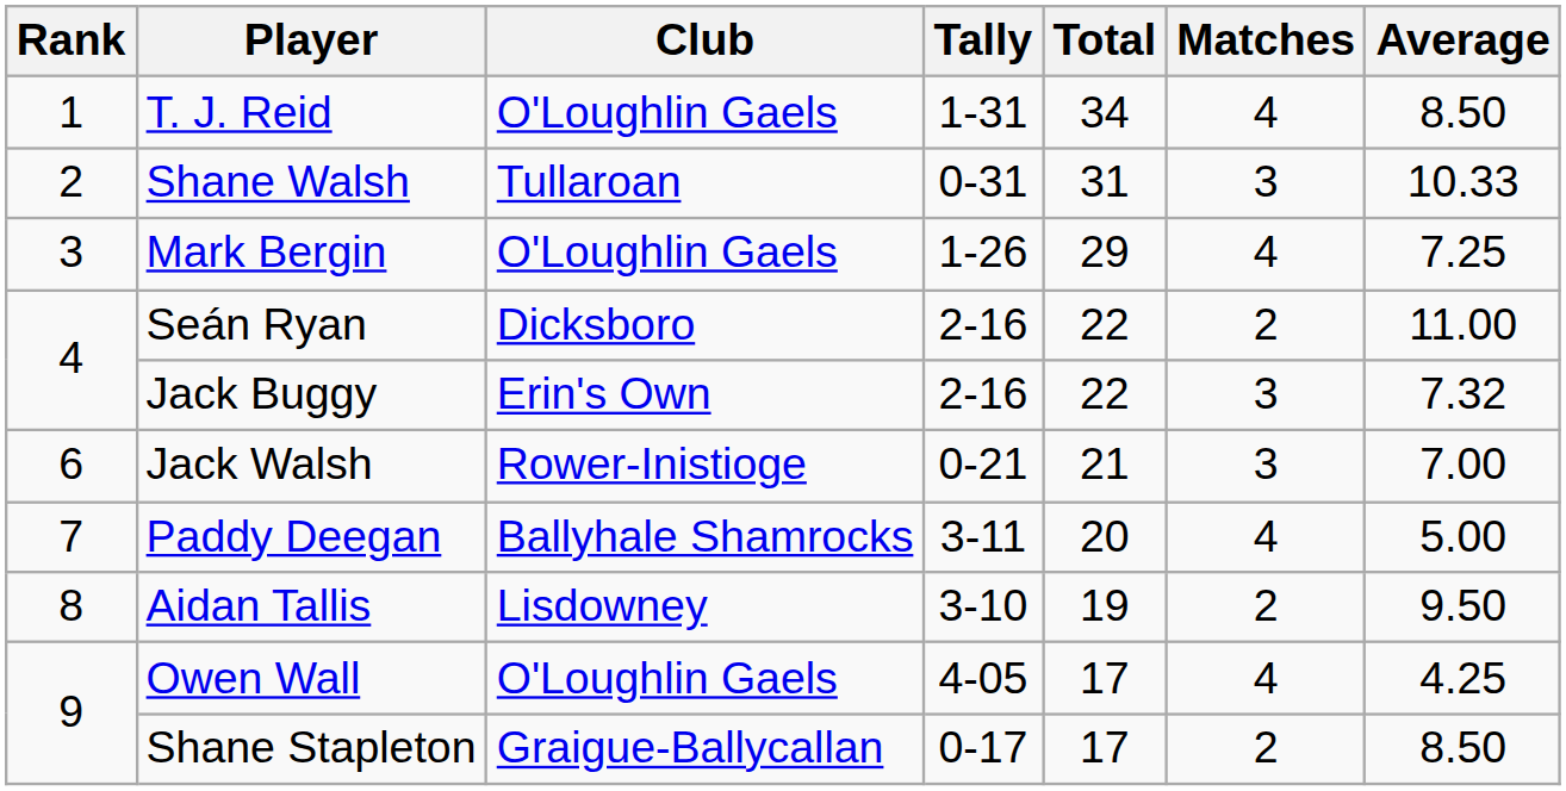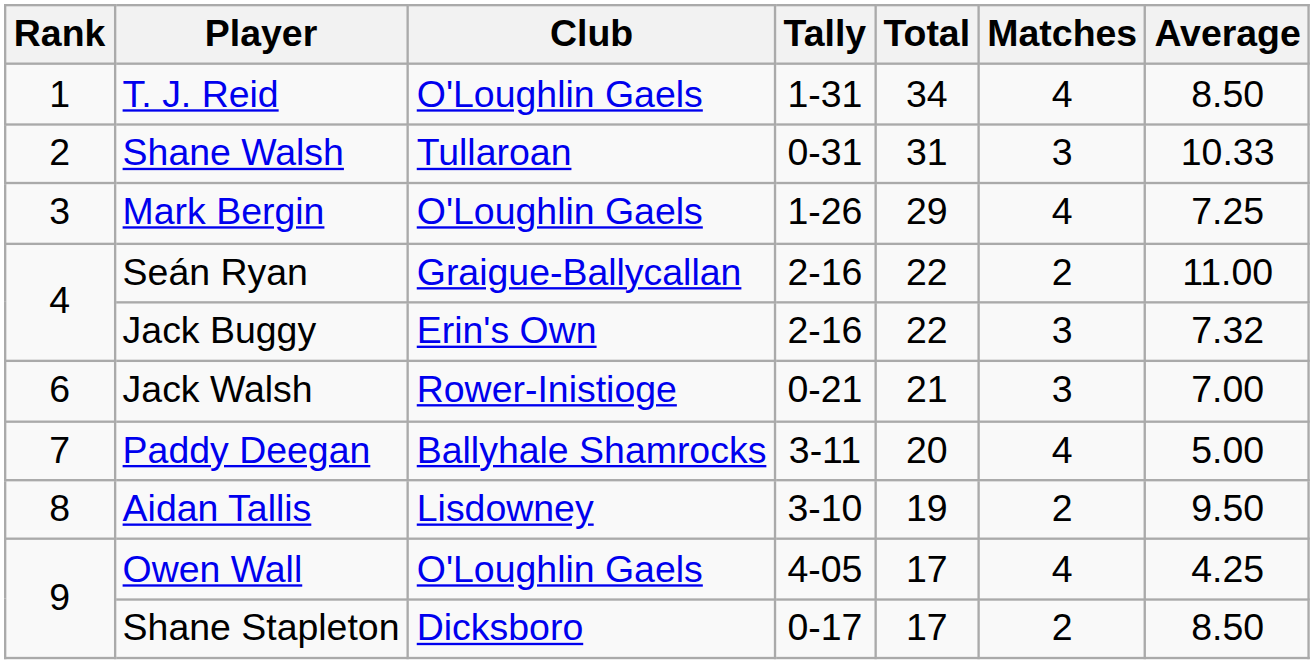 <table class="wikitable">
 <tr>
 <th>Rank</th>
 <th>Player</th>
 <th>Club</th>
 <th>Tally</th>
 <th>Total</th>
 <th>Matches</th>
 <th>Average</th>
 </tr>
 <tr>
 <td rowspan="1" style="text-align:center;">1</td>
 <td><a href='#'>T. J. Reid</a></td>
 <td><a href='#'>O'Loughlin Gaels</a></td>
 <td align=center>1-31</td>
 <td align=center>34</td>
 <td align=center>4</td>
 <td align=center>8.50</td>
 </tr>
 <tr>
 <td rowspan="1" style="text-align:center;">2</td>
 <td><a href='#'>Shane Walsh</a></td>
 <td><a href='#'>Tullaroan</a></td>
 <td align=center>0-31</td>
 <td align=center>31</td>
 <td align=center>3</td>
 <td align=center>10.33</td>
 </tr>
 <tr>
 <td rowspan="1" style="text-align:center;">3</td>
 <td><a href='#'>Mark Bergin</a></td>
 <td><a href='#'>O'Loughlin Gaels</a></td>
 <td align=center>1-26</td>
 <td align=center>29</td>
 <td align=center>4</td>
 <td align=center>7.25</td>
 </tr>
 <tr>
 <td rowspan="2" style="text-align:center;">4</td>
 <td>Seán Ryan</td>
-<td><a href='#'>Dicksboro</a></td>
+<td><a href='#'>Graigue-Ballycallan</a></td>
 <td align=center>2-16</td>
 <td align=center>22</td>
 <td align=center>2</td>
 <td align=center>11.00</td>
 </tr>
 <tr>
 <td>Jack Buggy</td>
 <td><a href='#'>Erin's Own</a></td>
 <td align=center>2-16</td>
 <td align=center>22</td>
 <td align=center>3</td>
 <td align=center>7.32</td>
 </tr>
 <tr>
 <td rowspan="1" style="text-align:center;">6</td>
 <td>Jack Walsh</td>
 <td><a href='#'>Rower-Inistioge</a></td>
 <td align=center>0-21</td>
 <td align=center>21</td>
 <td align=center>3</td>
 <td align=center>7.00</td>
 </tr>
 <tr>
 <td rowspan="1" style="text-align:center;">7</td>
 <td><a href='#'>Paddy Deegan</a></td>
 <td><a href='#'>Ballyhale Shamrocks</a></td>
 <td align=center>3-11</td>
 <td align=center>20</td>
 <td align=center>4</td>
 <td align=center>5.00</td>
 </tr>
 <tr>
 <td rowspan="1" style="text-align:center;">8</td>
 <td><a href='#'>Aidan Tallis</a></td>
 <td><a href='#'>Lisdowney</a></td>
 <td align=center>3-10</td>
 <td align=center>19</td>
 <td align=center>2</td>
 <td align=center>9.50</td>
 </tr>
 <tr>
 <td rowspan="2" style="text-align:center;">9</td>
 <td><a href='#'>Owen Wall</a></td>
 <td><a href='#'>O'Loughlin Gaels</a></td>
 <td align=center>4-05</td>
 <td align=center>17</td>
 <td align=center>4</td>
 <td align=center>4.25</td>
 </tr>
 <tr>
 <td>Shane Stapleton</td>
-<td><a href='#'>Graigue-Ballycallan</a></td>
+<td><a href='#'>Dicksboro</a></td>
 <td align=center>0-17</td>
 <td align=center>17</td>
 <td align=center>2</td>
 <td align=center>8.50</td>
 </tr>
 </table>
